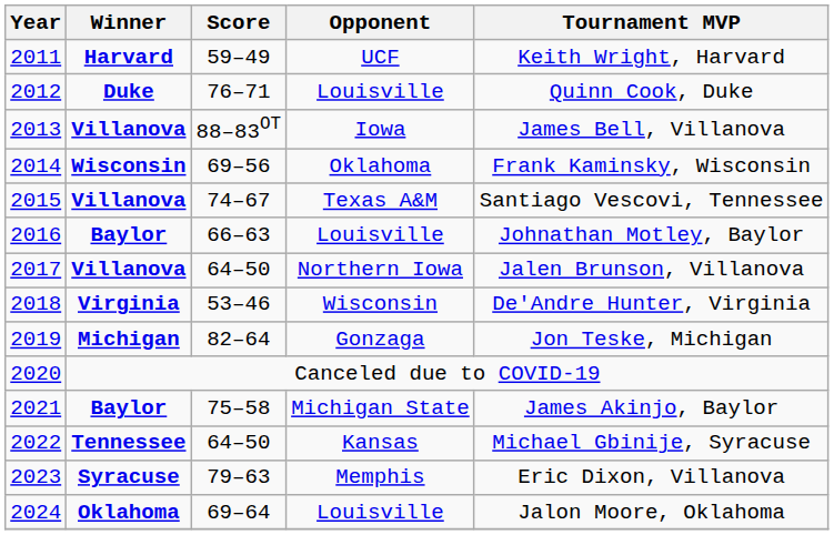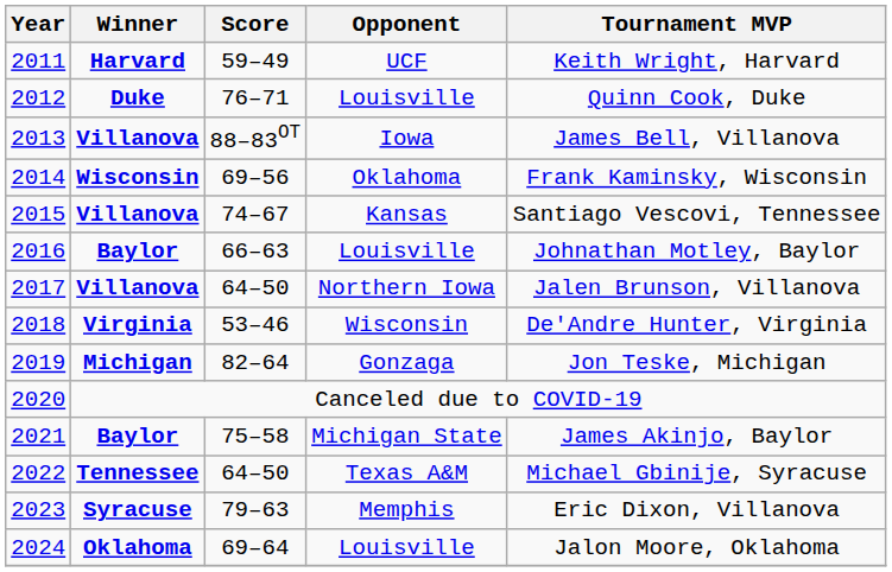 <table class="wikitable" style="text-align: center">
 <tr>
 <th>Year</th>
 <th>Winner</th>
 <th>Score</th>
 <th>Opponent</th>
 <th>Tournament MVP</th>
 </tr>
 <tr>
 <td><a href='#'>2011</a></td>
 <td><strong><a href='#'>Harvard</a></strong></td>
 <td>59–49</td>
 <td><a href='#'>UCF</a></td>
 <td><a href='#'>Keith Wright</a>, Harvard</td>
 </tr>
 <tr>
 <td><a href='#'>2012</a></td>
 <td><strong><a href='#'>Duke</a></strong></td>
 <td>76–71</td>
 <td><a href='#'>Louisville</a></td>
 <td><a href='#'>Quinn Cook</a>, Duke</td>
 </tr>
 <tr>
 <td><a href='#'>2013</a></td>
 <td><strong><a href='#'>Villanova</a></strong></td>
 <td>88–83<sup>OT</sup></td>
 <td><a href='#'>Iowa</a></td>
 <td><a href='#'>James Bell</a>, Villanova</td>
 </tr>
 <tr>
 <td><a href='#'>2014</a></td>
 <td><strong><a href='#'>Wisconsin</a></strong></td>
 <td>69–56</td>
 <td><a href='#'>Oklahoma</a></td>
 <td><a href='#'>Frank Kaminsky</a>, Wisconsin</td>
 </tr>
 <tr>
 <td><a href='#'>2015</a></td>
 <td><strong><a href='#'>Villanova</a></strong></td>
 <td>74–67</td>
-<td><a href='#'>Texas A&M</a></td>
+<td><a href='#'>Kansas</a></td>
 <td>Santiago Vescovi, Tennessee</td>
 </tr>
 <tr>
 <td><a href='#'>2016</a></td>
 <td><strong><a href='#'>Baylor</a></strong></td>
 <td>66–63</td>
 <td><a href='#'>Louisville</a></td>
 <td><a href='#'>Johnathan Motley</a>, Baylor</td>
 </tr>
 <tr>
 <td><a href='#'>2017</a></td>
 <td><strong><a href='#'>Villanova</a></strong></td>
 <td>64–50</td>
 <td><a href='#'>Northern Iowa</a></td>
 <td><a href='#'>Jalen Brunson</a>, Villanova</td>
 </tr>
 <tr>
 <td><a href='#'>2018</a></td>
 <td><strong><a href='#'>Virginia</a></strong></td>
 <td>53–46</td>
 <td><a href='#'>Wisconsin</a></td>
 <td><a href='#'>De'Andre Hunter</a>, Virginia</td>
 </tr>
 <tr>
 <td><a href='#'>2019</a></td>
 <td><strong><a href='#'>Michigan</a></strong></td>
 <td>82–64</td>
 <td><a href='#'>Gonzaga</a></td>
 <td><a href='#'>Jon Teske</a>, Michigan</td>
 </tr>
 <tr>
 <td><a href='#'>2020</a></td>
 <td colspan="11">Canceled due to <a href='#'>COVID-19</a></td>
 </tr>
 <tr>
 <td><a href='#'>2021</a></td>
 <td><strong><a href='#'>Baylor</a></strong></td>
 <td>75–58</td>
 <td><a href='#'>Michigan State</a></td>
 <td><a href='#'>James Akinjo</a>, Baylor</td>
 </tr>
 <tr>
 <td><a href='#'>2022</a></td>
 <td><strong><a href='#'>Tennessee</a></strong></td>
 <td>64–50</td>
-<td><a href='#'>Kansas</a></td>
+<td><a href='#'>Texas A&M</a></td>
 <td><a href='#'>Michael Gbinije</a>, Syracuse</td>
 </tr>
 <tr>
 <td><a href='#'>2023</a></td>
 <td><strong><a href='#'>Syracuse</a></strong></td>
 <td>79–63</td>
 <td><a href='#'>Memphis</a></td>
 <td>Eric Dixon, Villanova</td>
 </tr>
 <tr>
 <td><a href='#'>2024</a></td>
 <td><strong><a href='#'>Oklahoma</a></strong></td>
 <td>69–64</td>
 <td><a href='#'>Louisville</a></td>
 <td>Jalon Moore, Oklahoma</td>
 </tr>
 <tr>
 </tr>
 </table>
